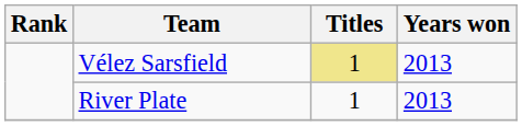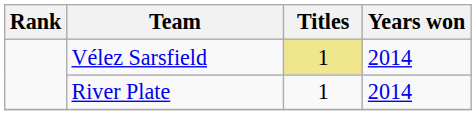 <table class="wikitable sortable" style="text-align:left" width=" ">
 <tr>
 <th>Rank</th>
 <th width=150px>Team</th>
 <th width=50px>Titles</th>
 <th width= px>Years won</th>
 </tr>
 <tr>
 <td rowspan="2"></td>
 <td><a href='#'>Vélez Sarsfield</a></td>
 <td align="center" style="background: khaki;">1</td>
-<td><a href='#'>2013</a></td>
+<td><a href='#'>2014</a></td>
 </tr>
 <tr>
 <td><a href='#'>River Plate</a></td>
 <td align="center">1</td>
-<td><a href='#'>2013</a></td>
+<td><a href='#'>2014</a></td>
 </tr>
 <tr>
 </tr>
 </table>
